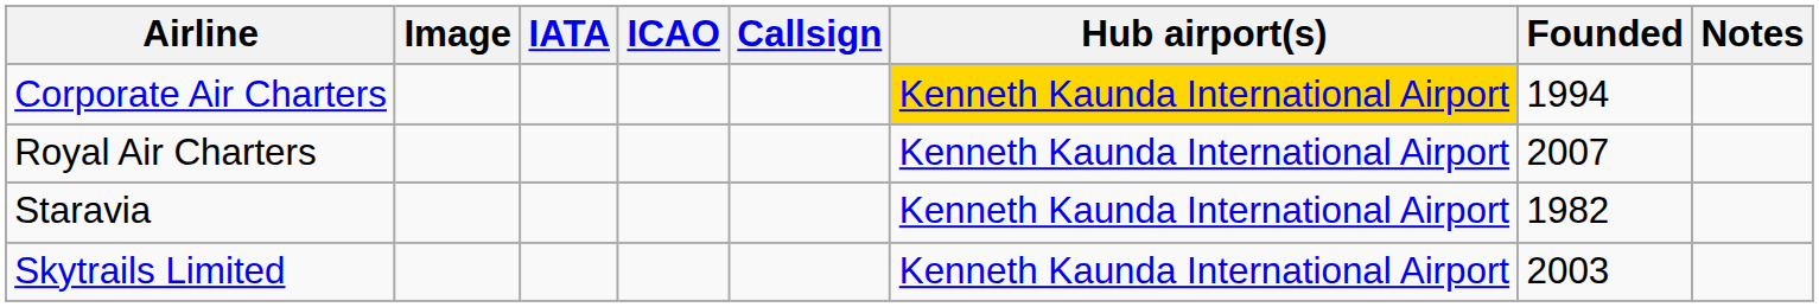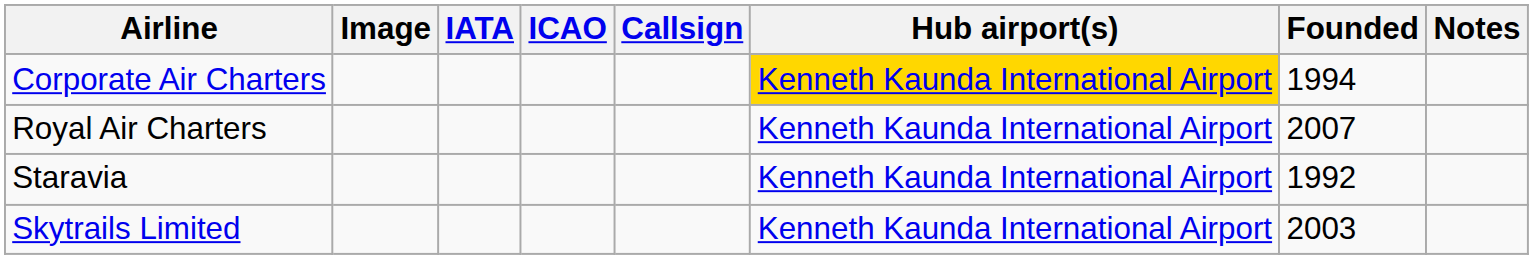 <table class="wikitable">
 <tr>
 <th><strong>Airline</strong></th>
 <th><strong>Image</strong></th>
 <th><a href='#'>IATA</a></th>
 <th><a href='#'>ICAO</a></th>
 <th><a href='#'>Callsign</a></th>
 <th>Hub airport(s)</th>
 <th>Founded</th>
 <th>Notes</th>
 </tr>
 <tr>
 <td><a href='#'>Corporate Air Charters</a></td>
 <td></td>
 <td></td>
 <td></td>
 <td></td>
 <td style="background: gold;"><a href='#'>Kenneth Kaunda International Airport</a></td>
 <td>1994</td>
 <td></td>
 </tr>
 <tr>
 <td>Royal Air Charters</td>
 <td></td>
 <td></td>
 <td></td>
 <td></td>
 <td><a href='#'>Kenneth Kaunda International Airport</a></td>
 <td>2007</td>
 <td></td>
 </tr>
 <tr>
 <td>Staravia</td>
 <td></td>
 <td></td>
 <td></td>
 <td></td>
 <td><a href='#'>Kenneth Kaunda International Airport</a></td>
-<td>1982</td>
+<td>1992</td>
 <td></td>
 </tr>
 <tr>
 <td><a href='#'>Skytrails Limited</a></td>
 <td></td>
 <td></td>
 <td></td>
 <td></td>
 <td><a href='#'>Kenneth Kaunda International Airport</a></td>
 <td>2003</td>
 <td></td>
 </tr>
 </table>
